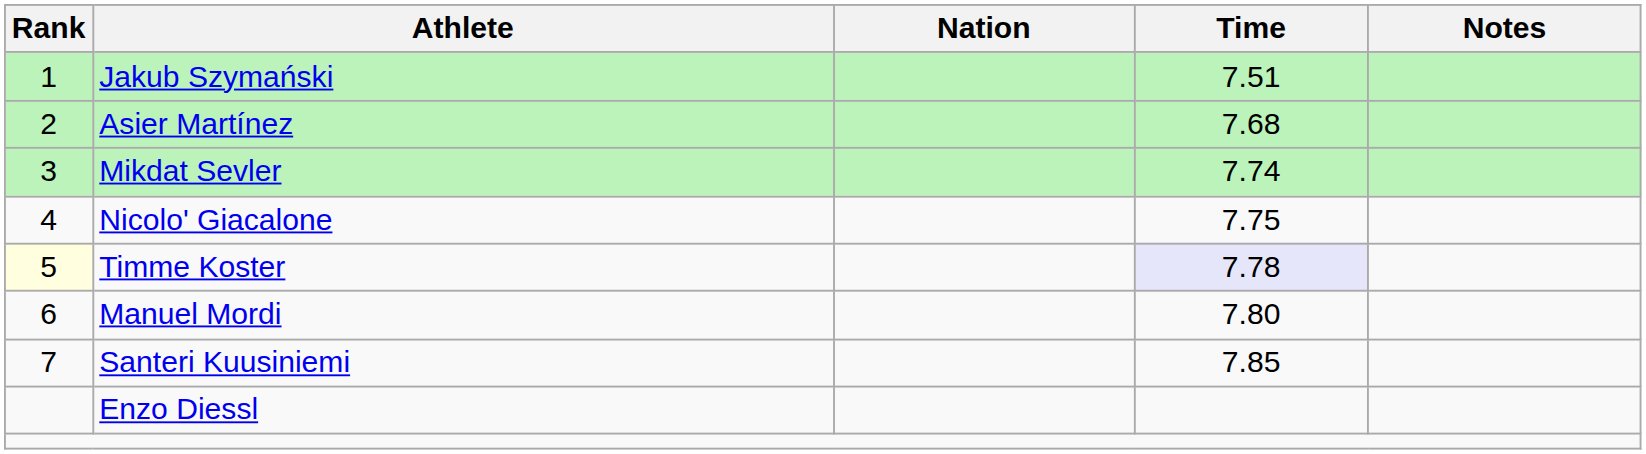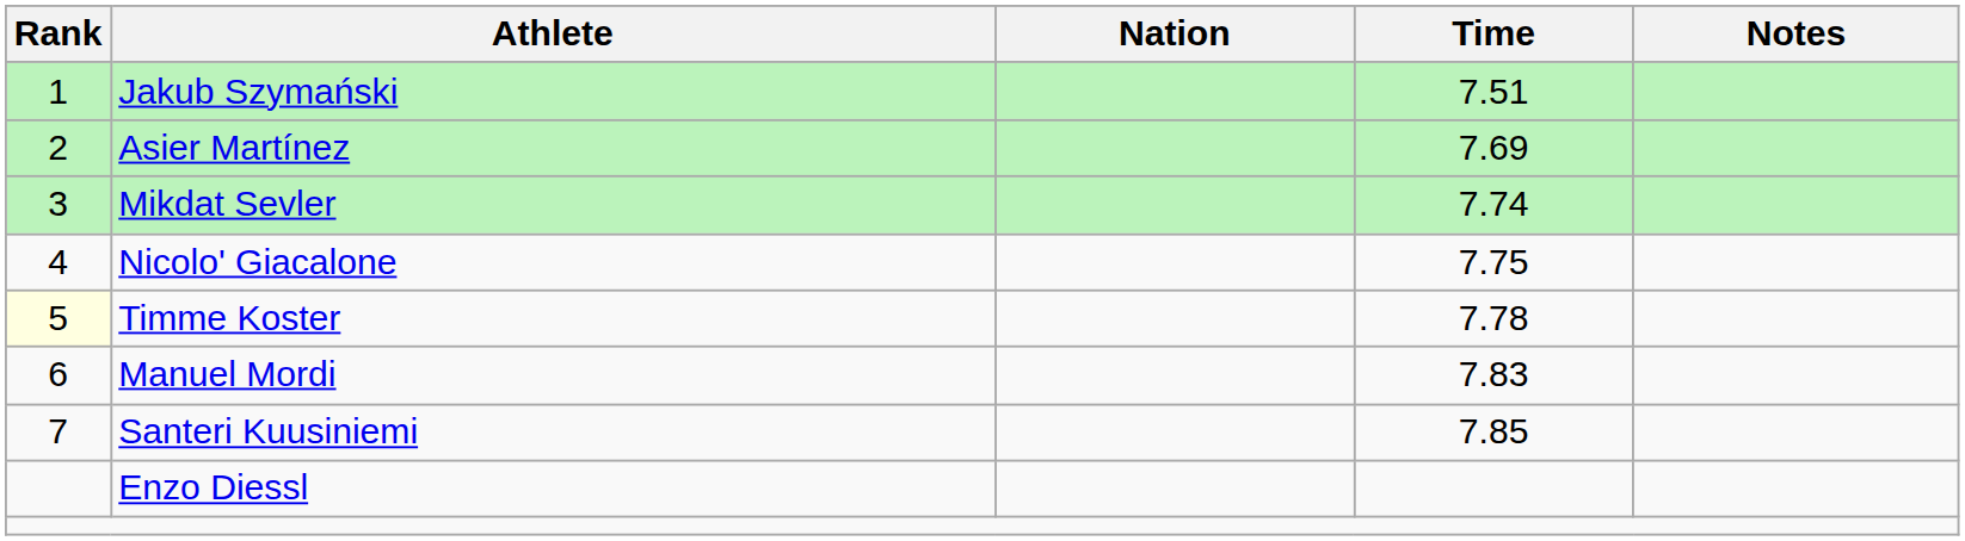 <table class="wikitable sortable" style="text-align:center;width: 55%;">
 <tr>
 <th scope="col" style="width: 10px;">Rank</th>
 <th scope="col">Athlete</th>
 <th scope="col">Nation</th>
 <th scope="col">Time</th>
 <th scope="col">Notes</th>
 </tr>
 <tr bgcolor=bbf3bb>
 <td>1</td>
 <td align=left><a href='#'>Jakub Szymański</a></td>
 <td align=left></td>
 <td>7.51</td>
 <td></td>
 </tr>
 <tr bgcolor=bbf3bb>
 <td>2</td>
 <td align=left><a href='#'>Asier Martínez</a></td>
 <td align=left></td>
-<td>7.68</td>
+<td>7.69</td>
 <td></td>
 </tr>
 <tr bgcolor=bbf3bb>
 <td>3</td>
 <td align=left><a href='#'>Mikdat Sevler</a></td>
 <td align=left></td>
 <td>7.74</td>
 <td></td>
 </tr>
 <tr>
 <td>4</td>
 <td align=left><a href='#'>Nicolo' Giacalone</a></td>
 <td align=left></td>
 <td>7.75</td>
 <td></td>
 </tr>
 <tr>
 <td style="background: lightyellow;">5</td>
 <td align=left><a href='#'>Timme Koster</a></td>
 <td align=left></td>
-<td style="background: lavender;">7.78</td>
+<td>7.78</td>
 <td></td>
 </tr>
 <tr>
 <td>6</td>
 <td align=left><a href='#'>Manuel Mordi</a></td>
 <td align=left></td>
-<td>7.80</td>
+<td>7.83</td>
 <td></td>
 </tr>
 <tr>
 <td>7</td>
 <td align=left><a href='#'>Santeri Kuusiniemi</a></td>
 <td align=left></td>
 <td>7.85</td>
 <td></td>
 </tr>
 <tr>
 <td></td>
 <td align=left><a href='#'>Enzo Diessl</a></td>
 <td align=left></td>
 <td></td>
 <td></td>
 </tr>
 <tr class="sortbottom">
 <td colspan="5"></td>
 </tr>
 </table>
